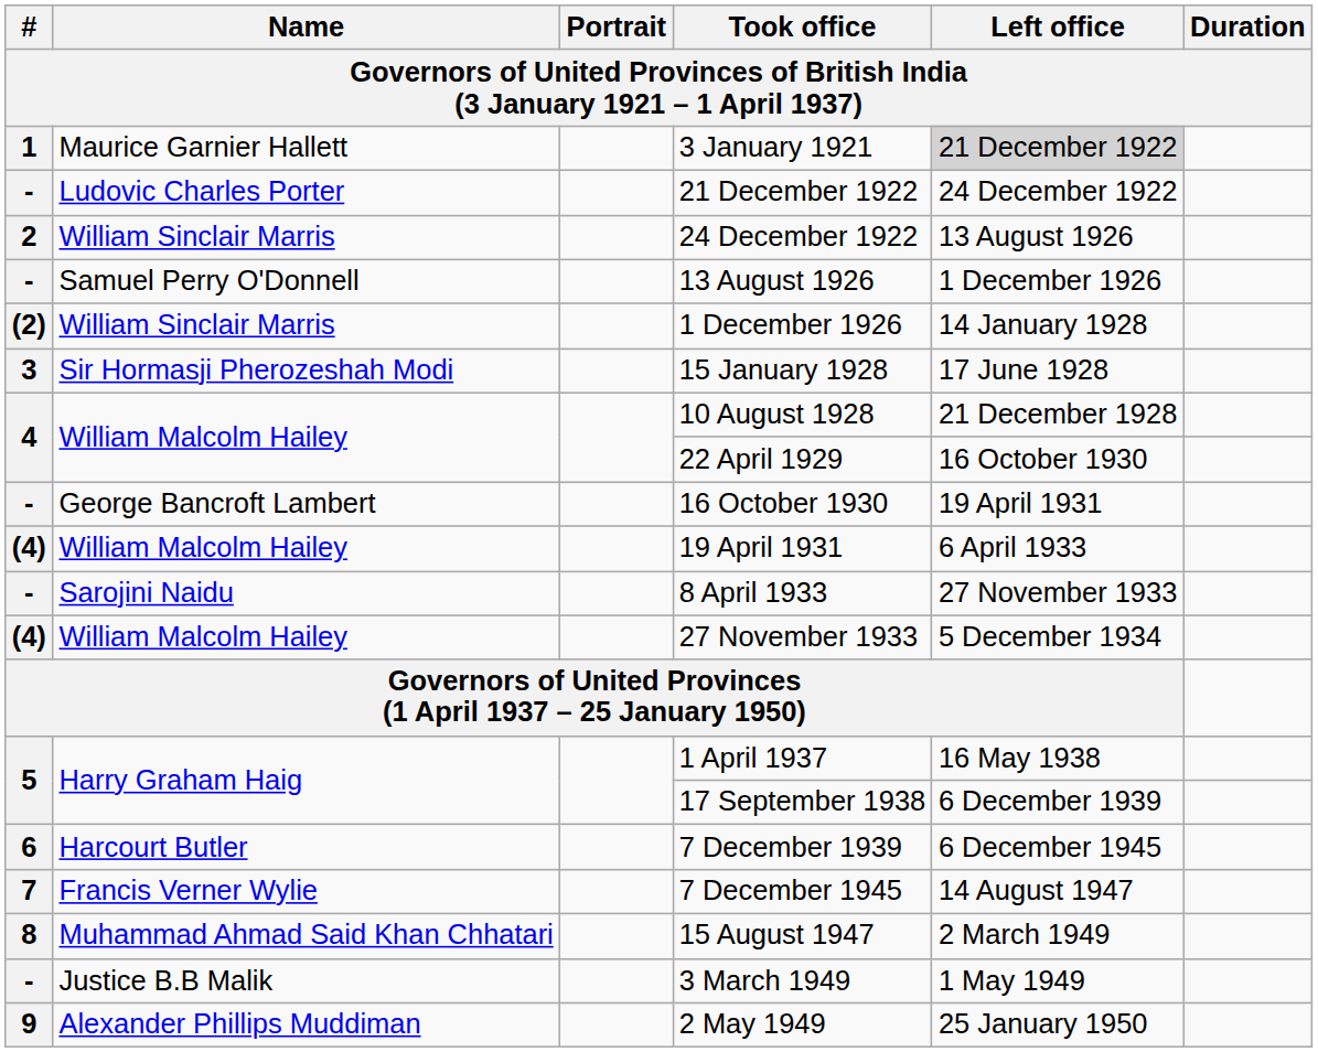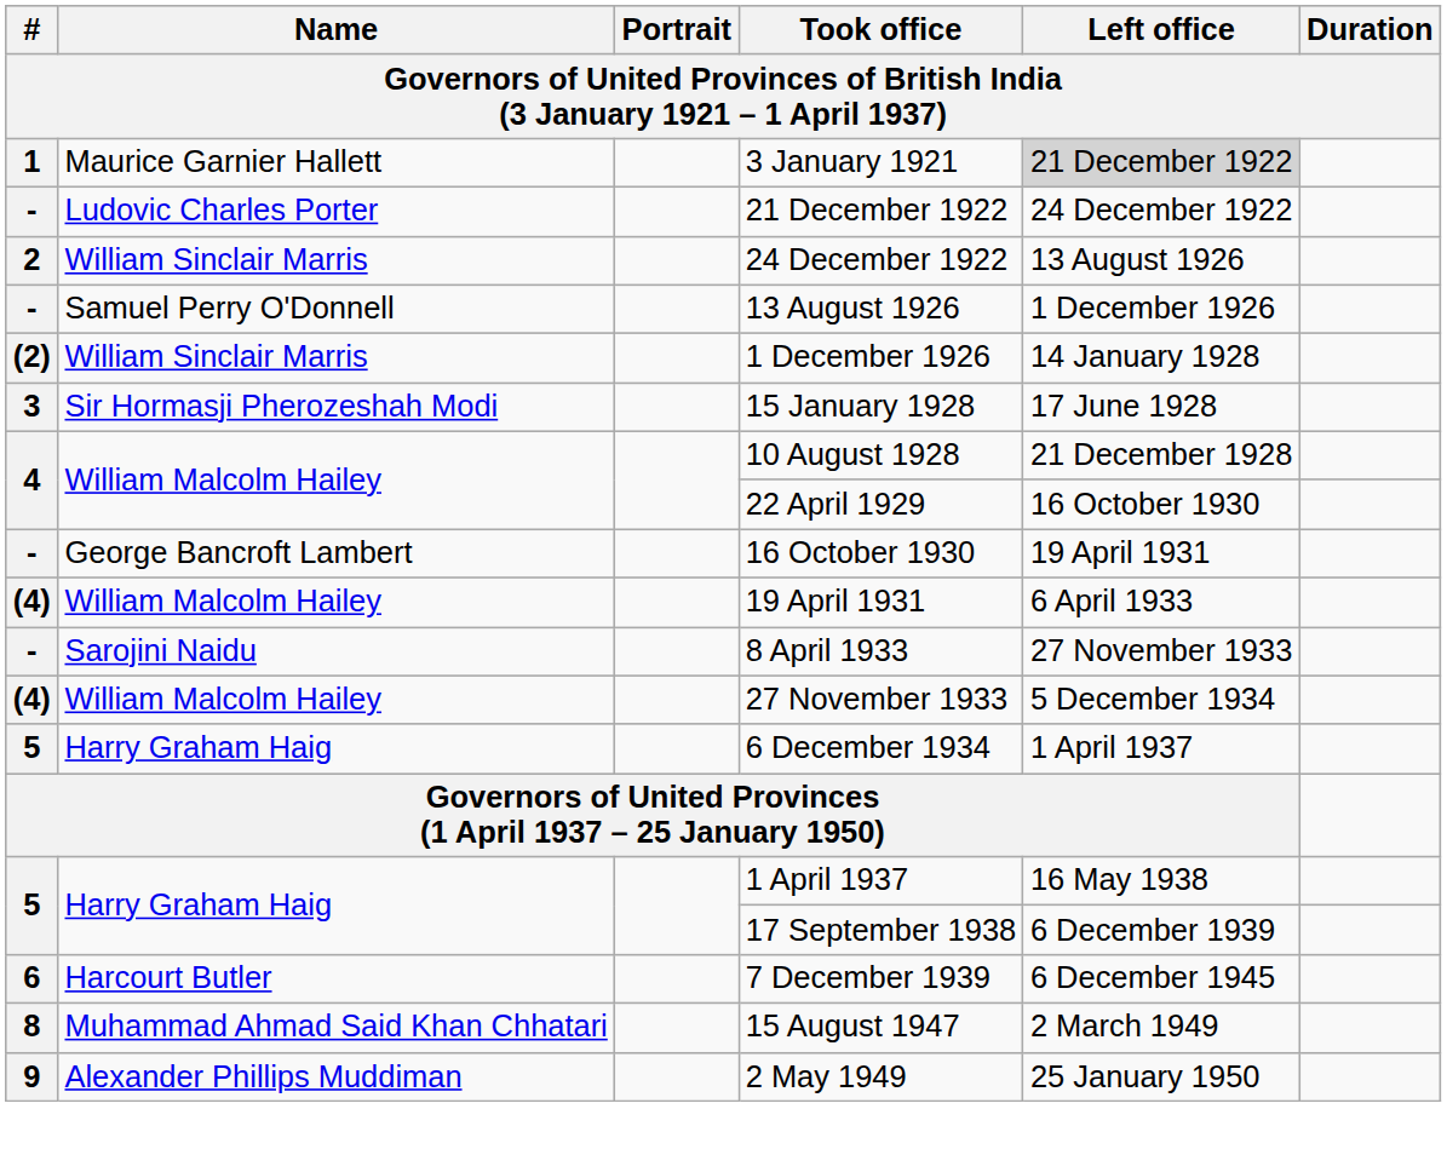 <table class="wikitable sortable">
 <tr>
 <th>#</th>
 <th>Name</th>
 <th>Portrait</th>
 <th>Took office</th>
 <th>Left office</th>
 <th>Duration</th>
 </tr>
 <tr>
 <th colspan="6">Governors of United Provinces of British India<br> (3 January 1921 – 1 April 1937)</th>
 </tr>
 <tr>
 <th>1</th>
 <td>Maurice Garnier Hallett</td>
 <td></td>
 <td>3 January 1921</td>
 <td style="background: lightgrey;">21 December 1922</td>
 <td></td>
 </tr>
 <tr>
 <th>-</th>
 <td><a href='#'>Ludovic Charles Porter</a></td>
 <td></td>
 <td>21 December 1922</td>
 <td>24 December 1922</td>
 <td></td>
 </tr>
 <tr>
 <th>2</th>
 <td><a href='#'>William Sinclair Marris</a></td>
 <td></td>
 <td>24 December 1922</td>
 <td>13 August 1926</td>
 <td></td>
 </tr>
 <tr>
 <th>-</th>
 <td>Samuel Perry O'Donnell</td>
 <td></td>
 <td>13 August 1926</td>
 <td>1 December 1926</td>
 <td></td>
 </tr>
 <tr>
 <th>(2)</th>
 <td><a href='#'>William Sinclair Marris</a></td>
 <td></td>
 <td>1 December 1926</td>
 <td>14 January 1928</td>
 <td></td>
 </tr>
 <tr>
 <th>3</th>
 <td><a href='#'>Sir Hormasji Pherozeshah Modi</a></td>
 <td></td>
 <td>15 January 1928</td>
 <td>17 June 1928</td>
 <td></td>
 </tr>
 <tr>
 <th rowspan="2">4</th>
 <td rowspan="2"><a href='#'>William Malcolm Hailey</a></td>
 <td rowspan="2"></td>
 <td>10 August 1928</td>
 <td>21 December 1928</td>
 <td></td>
 </tr>
 <tr>
 <td>22 April 1929</td>
 <td>16 October 1930</td>
 <td></td>
 </tr>
 <tr>
 <th>-</th>
 <td>George Bancroft Lambert</td>
 <td></td>
 <td>16 October 1930</td>
 <td>19 April 1931</td>
 <td></td>
 </tr>
 <tr>
 <th>(4)</th>
 <td><a href='#'>William Malcolm Hailey</a></td>
 <td></td>
 <td>19 April 1931</td>
 <td>6 April 1933</td>
 <td></td>
 </tr>
 <tr>
 <th>-</th>
 <td><a href='#'>Sarojini Naidu</a></td>
 <td></td>
 <td>8 April 1933</td>
 <td>27 November 1933</td>
 <td></td>
 </tr>
 <tr>
 <th>(4)</th>
 <td><a href='#'>William Malcolm Hailey</a></td>
 <td></td>
 <td>27 November 1933</td>
 <td>5 December 1934</td>
 <td></td>
 </tr>
 <tr>
+<th>5</th>
+<td><a href='#'>Harry Graham Haig</a></td>
+<td></td>
+<td>6 December 1934</td>
+<td>1 April 1937</td>
+<td></td>
+</tr>
+<tr>
 <th colspan="5">Governors of United Provinces<br> (1 April 1937 – 25 January 1950)</th>
 <td></td>
 </tr>
 <tr>
 <th rowspan="2">5</th>
 <td rowspan="2"><a href='#'>Harry Graham Haig</a></td>
 <td rowspan="2"></td>
 <td>1 April 1937</td>
 <td>16 May 1938</td>
 <td></td>
 </tr>
 <tr>
 <td>17 September 1938</td>
 <td>6 December 1939</td>
 <td></td>
 </tr>
 <tr>
 <th>6</th>
 <td><a href='#'>Harcourt Butler</a></td>
 <td></td>
 <td>7 December 1939</td>
 <td>6 December 1945</td>
 <td></td>
 </tr>
 <tr>
-<th>7</th>
-<td><a href='#'>Francis Verner Wylie</a></td>
-<td></td>
-<td>7 December 1945</td>
-<td>14 August 1947</td>
-<td></td>
-</tr>
-<tr>
 <th>8</th>
 <td><a href='#'>Muhammad Ahmad Said Khan Chhatari</a></td>
 <td></td>
 <td>15 August 1947</td>
 <td>2 March 1949</td>
-<td></td>
-</tr>
-<tr>
-<th>-</th>
-<td>Justice B.B Malik</td>
-<td></td>
-<td>3 March 1949</td>
-<td>1 May 1949</td>
 <td></td>
 </tr>
 <tr>
 <th>9</th>
 <td><a href='#'>Alexander Phillips Muddiman</a></td>
 <td></td>
 <td>2 May 1949</td>
 <td>25 January 1950</td>
 <td></td>
 </tr>
 </table>
